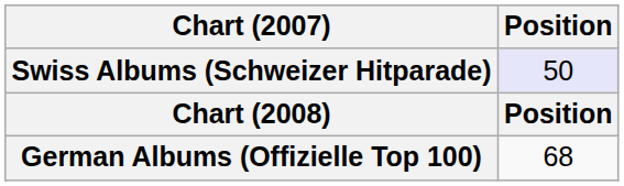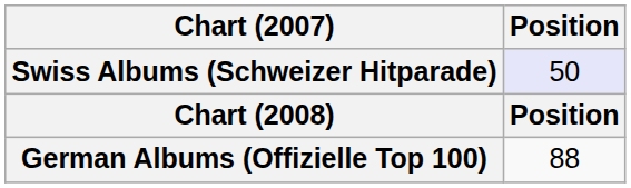 <table class="wikitable plainrowheaders" style="text-align:center">
 <tr>
 <th>Chart (2007)</th>
 <th>Position</th>
 </tr>
 <tr>
 <th scope="row">Swiss Albums (Schweizer Hitparade)</th>
 <td style="background: lavender;">50</td>
 </tr>
 <tr>
 <th>Chart (2008)</th>
 <th>Position</th>
 </tr>
 <tr>
 <th scope="row">German Albums (Offizielle Top 100)</th>
-<td>68</td>
+<td>88</td>
 </tr>
 </table>
